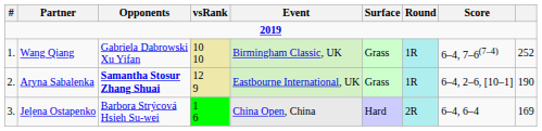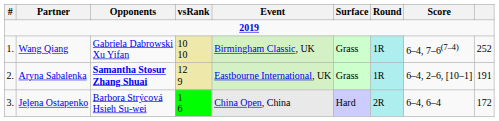 <table class="wikitable sortable">
 <tr>
 <th>#</th>
 <th>Partner</th>
 <th>Opponents</th>
 <th>vsRank</th>
 <th>Event</th>
 <th>Surface</th>
 <th>Round</th>
 <th>Score</th>
 <th></th>
 </tr>
 <tr>
 <td colspan=9 style=text-align:center><strong><a href='#'>2019</a></strong></td>
 </tr>
 <tr>
 <td>1.</td>
 <td> <a href='#'>Wang Qiang</a></td>
 <td> <a href='#'>Gabriela Dabrowski</a> <br>  <a href='#'>Xu Yifan</a></td>
 <td bgcolor=eee8aa>10 <br> 10</td>
 <td bgcolor=d4f1c5><a href='#'>Birmingham Classic</a>, UK</td>
 <td bgcolor=ccffcc>Grass</td>
 <td bgcolor=afeeee>1R</td>
 <td>6–4, 7–6<sup>(7–4)</sup></td>
 <td>252</td>
 </tr>
 <tr>
 <td>2.</td>
 <td> <a href='#'>Aryna Sabalenka</a></td>
 <td><strong> <a href='#'>Samantha Stosur</a> <br>  <a href='#'>Zhang Shuai</a></strong></td>
 <td bgcolor=eee8aa>12 <br>  9</td>
 <td bgcolor=d4f1c5><a href='#'>Eastbourne International</a>, UK</td>
 <td bgcolor=ccffcc>Grass</td>
 <td bgcolor=afeeee>1R</td>
 <td>6–4, 2–6, [10–1]</td>
-<td>190</td>
+<td>191</td>
 </tr>
 <tr>
 <td>3.</td>
 <td> <a href='#'>Jeļena Ostapenko</a></td>
 <td> <a href='#'>Barbora Strýcová</a> <br>  <a href='#'>Hsieh Su-wei</a></td>
 <td bgcolor=lime>1 <br>  6</td>
 <td bgcolor=e9e9e9><a href='#'>China Open</a>, China</td>
 <td bgcolor=ccccff>Hard</td>
 <td bgcolor=afeeee>2R</td>
 <td>6–4, 6–4</td>
-<td>169</td>
+<td>172</td>
 </tr>
 </table>
